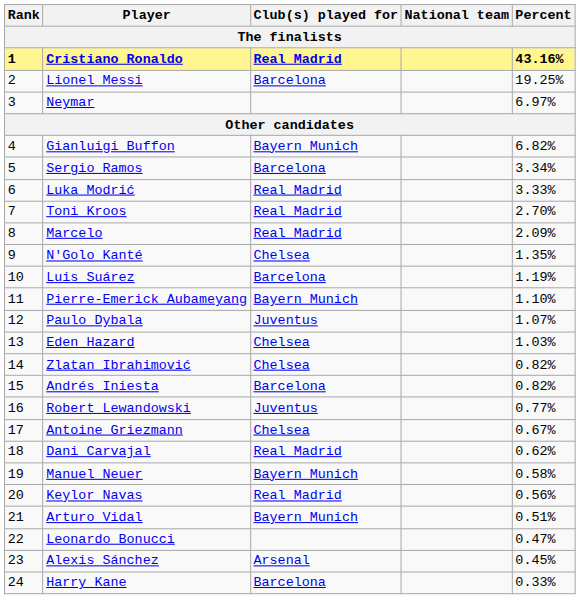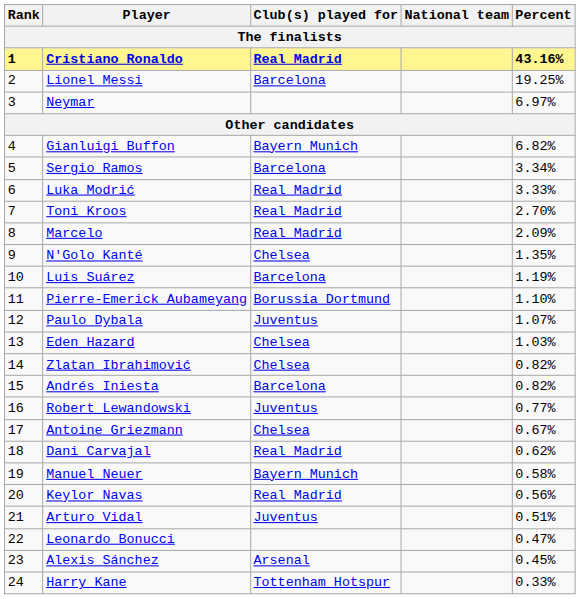 <table class="wikitable plainrowheaders sortable">
 <tr>
 <th>Rank</th>
 <th>Player</th>
 <th>Club(s) played for</th>
 <th>National team</th>
 <th>Percent</th>
 </tr>
 <tr>
 <th colspan="5">The finalists</th>
 </tr>
 <tr style="background-color: #FFF68F; font-weight: bold;">
 <td>1</td>
 <td><a href='#'>Cristiano Ronaldo</a></td>
 <td> <a href='#'>Real Madrid</a></td>
 <td></td>
 <td>43.16%</td>
 </tr>
 <tr>
 <td>2</td>
 <td><a href='#'>Lionel Messi</a></td>
 <td> <a href='#'>Barcelona</a></td>
 <td></td>
 <td>19.25%</td>
 </tr>
 <tr>
 <td>3</td>
 <td><a href='#'>Neymar</a></td>
 <td></td>
 <td></td>
 <td>6.97%</td>
 </tr>
 <tr>
 <th colspan="5">Other candidates</th>
 </tr>
 <tr>
 <td>4</td>
 <td><a href='#'>Gianluigi Buffon</a></td>
 <td> <a href='#'>Bayern Munich</a></td>
 <td></td>
 <td>6.82%</td>
 </tr>
 <tr>
 <td>5</td>
 <td><a href='#'>Sergio Ramos</a></td>
 <td> <a href='#'>Barcelona</a></td>
 <td></td>
 <td>3.34%</td>
 </tr>
 <tr>
 <td>6</td>
 <td><a href='#'>Luka Modrić</a></td>
 <td> <a href='#'>Real Madrid</a></td>
 <td></td>
 <td>3.33%</td>
 </tr>
 <tr>
 <td>7</td>
 <td><a href='#'>Toni Kroos</a></td>
 <td> <a href='#'>Real Madrid</a></td>
 <td></td>
 <td>2.70%</td>
 </tr>
 <tr>
 <td>8</td>
 <td><a href='#'>Marcelo</a></td>
 <td> <a href='#'>Real Madrid</a></td>
 <td></td>
 <td>2.09%</td>
 </tr>
 <tr>
 <td>9</td>
 <td><a href='#'>N'Golo Kanté</a></td>
 <td> <a href='#'>Chelsea</a></td>
 <td></td>
 <td>1.35%</td>
 </tr>
 <tr>
 <td>10</td>
 <td><a href='#'>Luis Suárez</a></td>
 <td> <a href='#'>Barcelona</a></td>
 <td></td>
 <td>1.19%</td>
 </tr>
 <tr>
 <td>11</td>
 <td><a href='#'>Pierre-Emerick Aubameyang</a></td>
-<td> <a href='#'>Bayern Munich</a></td>
+<td> <a href='#'>Borussia Dortmund</a></td>
 <td></td>
 <td>1.10%</td>
 </tr>
 <tr>
 <td>12</td>
 <td><a href='#'>Paulo Dybala</a></td>
 <td> <a href='#'>Juventus</a></td>
 <td></td>
 <td>1.07%</td>
 </tr>
 <tr>
 <td>13</td>
 <td><a href='#'>Eden Hazard</a></td>
 <td> <a href='#'>Chelsea</a></td>
 <td></td>
 <td>1.03%</td>
 </tr>
 <tr>
 <td>14</td>
 <td><a href='#'>Zlatan Ibrahimović</a></td>
 <td> <a href='#'>Chelsea</a></td>
 <td></td>
 <td>0.82%</td>
 </tr>
 <tr>
 <td>15</td>
 <td><a href='#'>Andrés Iniesta</a></td>
 <td> <a href='#'>Barcelona</a></td>
 <td></td>
 <td>0.82%</td>
 </tr>
 <tr>
 <td>16</td>
 <td><a href='#'>Robert Lewandowski</a></td>
 <td> <a href='#'>Juventus</a></td>
 <td></td>
 <td>0.77%</td>
 </tr>
 <tr>
 <td>17</td>
 <td><a href='#'>Antoine Griezmann</a></td>
 <td> <a href='#'>Chelsea</a></td>
 <td></td>
 <td>0.67%</td>
 </tr>
 <tr>
 <td>18</td>
 <td><a href='#'>Dani Carvajal</a></td>
 <td> <a href='#'>Real Madrid</a></td>
 <td></td>
 <td>0.62%</td>
 </tr>
 <tr>
 <td>19</td>
 <td><a href='#'>Manuel Neuer</a></td>
 <td> <a href='#'>Bayern Munich</a></td>
 <td></td>
 <td>0.58%</td>
 </tr>
 <tr>
 <td>20</td>
 <td><a href='#'>Keylor Navas</a></td>
 <td> <a href='#'>Real Madrid</a></td>
 <td></td>
 <td>0.56%</td>
 </tr>
 <tr>
 <td>21</td>
 <td><a href='#'>Arturo Vidal</a></td>
-<td> <a href='#'>Bayern Munich</a></td>
+<td> <a href='#'>Juventus</a></td>
 <td></td>
 <td>0.51%</td>
 </tr>
 <tr>
 <td>22</td>
 <td><a href='#'>Leonardo Bonucci</a></td>
 <td></td>
 <td></td>
 <td>0.47%</td>
 </tr>
 <tr>
 <td>23</td>
 <td><a href='#'>Alexis Sánchez</a></td>
 <td> <a href='#'>Arsenal</a></td>
 <td></td>
 <td>0.45%</td>
 </tr>
 <tr>
 <td>24</td>
 <td><a href='#'>Harry Kane</a></td>
-<td> <a href='#'>Barcelona</a></td>
+<td> <a href='#'>Tottenham Hotspur</a></td>
 <td></td>
 <td>0.33%</td>
 </tr>
 </table>
